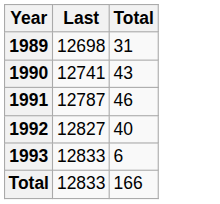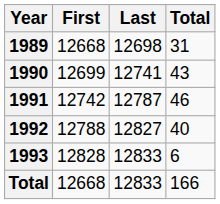 <table class="wikitable">
 <tr>
 <th>Year</th>
+<th>First</th>
 <th>Last</th>
 <th>Total</th>
 </tr>
 <tr>
 <th>1989</th>
+<td>12668</td>
 <td>12698</td>
 <td>31</td>
 </tr>
 <tr>
 <th>1990</th>
+<td>12699</td>
 <td>12741</td>
 <td>43</td>
 </tr>
 <tr>
 <th>1991</th>
+<td>12742</td>
 <td>12787</td>
 <td>46</td>
 </tr>
 <tr>
 <th>1992</th>
+<td>12788</td>
 <td>12827</td>
 <td>40</td>
 </tr>
 <tr>
 <th>1993</th>
+<td>12828</td>
 <td>12833</td>
 <td>6</td>
 </tr>
 <tr>
 <th>Total</th>
+<td>12668</td>
 <td>12833</td>
 <td>166</td>
 </tr>
 </table>
